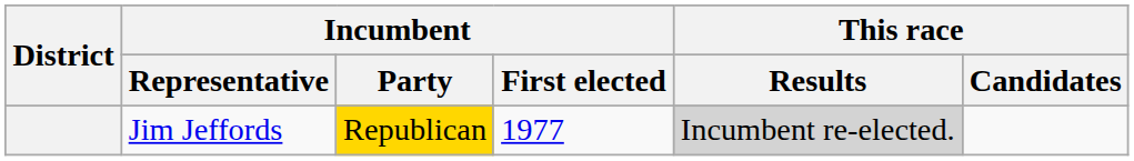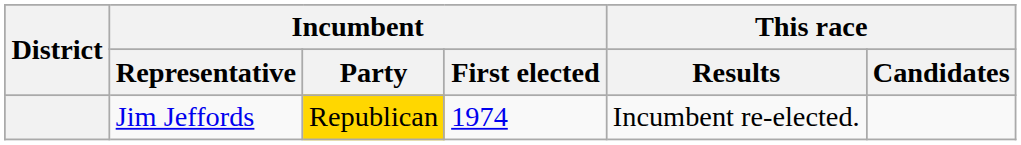 <table class=wikitable>
 <tr>
 <th rowspan=2>District</th>
 <th colspan=3>Incumbent</th>
 <th colspan=2>This race</th>
 </tr>
 <tr>
 <th>Representative</th>
 <th>Party</th>
 <th>First elected</th>
 <th>Results</th>
 <th>Candidates</th>
 </tr>
 <tr>
 <th></th>
 <td><a href='#'>Jim Jeffords</a></td>
 <td style="background: gold;">Republican</td>
-<td><a href='#'>1977</a></td>
-<td style="background: lightgrey;">Incumbent re-elected.</td>
+<td><a href='#'>1974</a></td>
+<td>Incumbent re-elected.</td>
 <td nowrap></td>
 </tr>
 </table>
